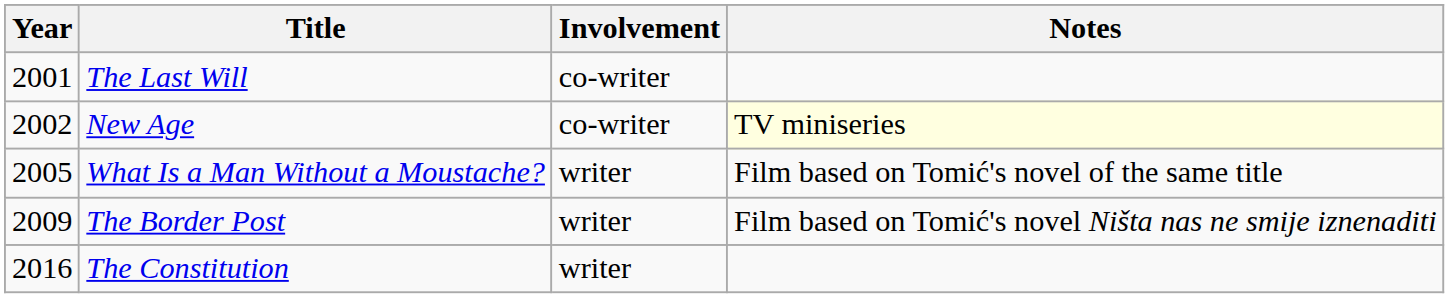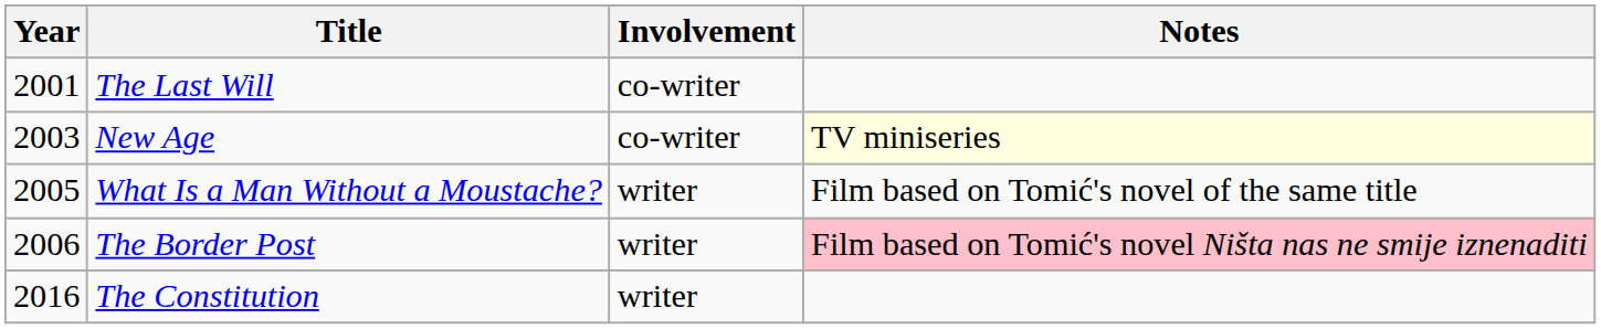 <table class="wikitable">
 <tr>
 <th>Year</th>
 <th>Title</th>
 <th>Involvement</th>
 <th>Notes</th>
 </tr>
 <tr>
 <td>2001</td>
 <td><em><a href='#'>The Last Will</a></em></td>
 <td>co-writer</td>
 <td></td>
 </tr>
 <tr>
-<td>2002</td>
+<td>2003</td>
 <td><em><a href='#'>New Age</a></em></td>
 <td>co-writer</td>
 <td style="background: lightyellow;">TV miniseries</td>
 </tr>
 <tr>
 <td>2005</td>
 <td><em><a href='#'>What Is a Man Without a Moustache?</a></em></td>
 <td>writer</td>
 <td>Film based on Tomić's novel of the same title</td>
 </tr>
 <tr>
-<td>2009</td>
+<td>2006</td>
 <td><em><a href='#'>The Border Post</a></em></td>
 <td>writer</td>
-<td>Film based on Tomić's novel <em>Ništa nas ne smije iznenaditi</em></td>
+<td style="background: pink;">Film based on Tomić's novel <em>Ništa nas ne smije iznenaditi</em></td>
 </tr>
 <tr>
 <td>2016</td>
 <td><em><a href='#'>The Constitution</a></em></td>
 <td>writer</td>
 <td></td>
 </tr>
 </table>
